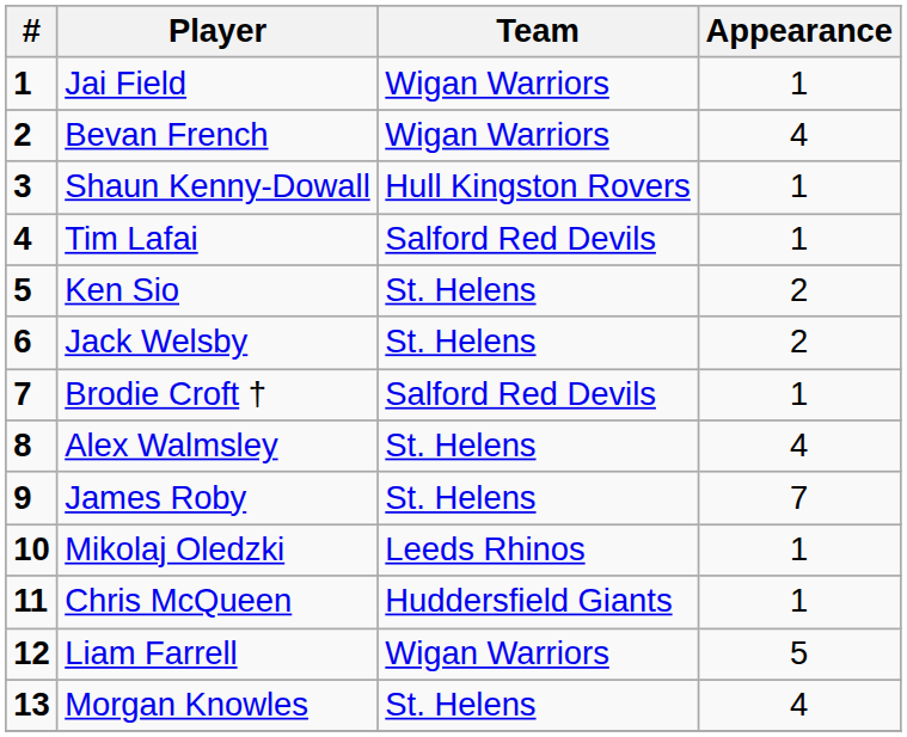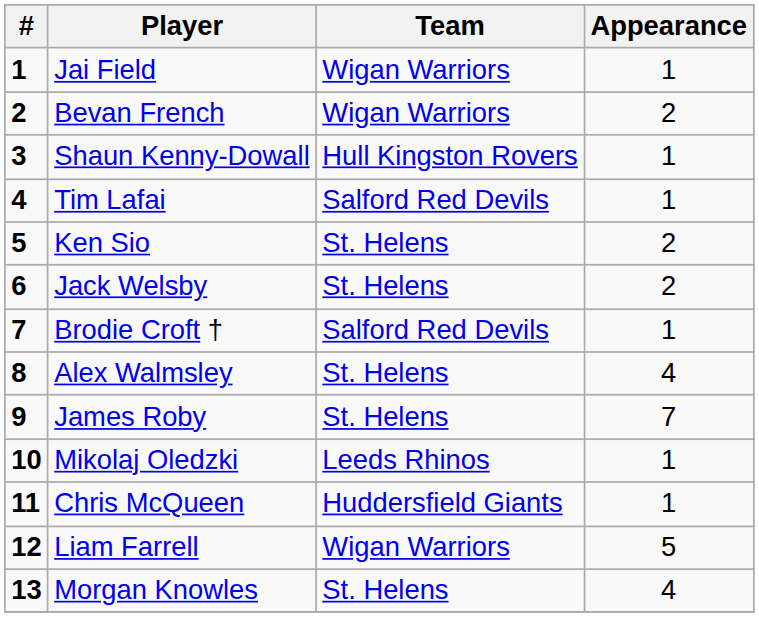 <table class="wikitable">
 <tr>
 <th>#</th>
 <th>Player</th>
 <th>Team</th>
 <th>Appearance</th>
 </tr>
 <tr>
 <td><strong>1</strong></td>
 <td> <a href='#'>Jai Field</a></td>
 <td> <a href='#'>Wigan Warriors</a></td>
 <td style="text-align:center;">1</td>
 </tr>
 <tr>
 <td><strong>2</strong></td>
 <td> <a href='#'>Bevan French</a></td>
 <td> <a href='#'>Wigan Warriors</a></td>
-<td style="text-align:center;">4</td>
+<td style="text-align:center;">2</td>
 </tr>
 <tr>
 <td><strong>3</strong></td>
 <td> <a href='#'>Shaun Kenny-Dowall</a></td>
 <td> <a href='#'>Hull Kingston Rovers</a></td>
 <td style="text-align:center;">1</td>
 </tr>
 <tr>
 <td><strong>4</strong></td>
 <td> <a href='#'>Tim Lafai</a></td>
 <td> <a href='#'>Salford Red Devils</a></td>
 <td style="text-align:center;">1</td>
 </tr>
 <tr>
 <td><strong>5</strong></td>
 <td> <a href='#'>Ken Sio</a></td>
 <td> <a href='#'>St. Helens</a></td>
 <td style="text-align:center;">2</td>
 </tr>
 <tr>
 <td><strong>6</strong></td>
 <td> <a href='#'>Jack Welsby</a></td>
 <td> <a href='#'>St. Helens</a></td>
 <td style="text-align:center;">2</td>
 </tr>
 <tr>
 <td><strong>7</strong></td>
 <td> <a href='#'>Brodie Croft</a> †</td>
 <td> <a href='#'>Salford Red Devils</a></td>
 <td style="text-align:center;">1</td>
 </tr>
 <tr>
 <td><strong>8</strong></td>
 <td> <a href='#'>Alex Walmsley</a></td>
 <td> <a href='#'>St. Helens</a></td>
 <td style="text-align:center;">4</td>
 </tr>
 <tr>
 <td><strong>9</strong></td>
 <td> <a href='#'>James Roby</a></td>
 <td> <a href='#'>St. Helens</a></td>
 <td style="text-align:center;">7</td>
 </tr>
 <tr>
 <td><strong>10</strong></td>
 <td> <a href='#'>Mikolaj Oledzki</a></td>
 <td> <a href='#'>Leeds Rhinos</a></td>
 <td style="text-align:center;">1</td>
 </tr>
 <tr>
 <td><strong>11</strong></td>
 <td> <a href='#'>Chris McQueen</a></td>
 <td>  <a href='#'>Huddersfield Giants</a></td>
 <td style="text-align:center;">1</td>
 </tr>
 <tr>
 <td><strong>12</strong></td>
 <td> <a href='#'>Liam Farrell</a></td>
 <td> <a href='#'>Wigan Warriors</a></td>
 <td style="text-align:center;">5</td>
 </tr>
 <tr>
 <td><strong>13</strong></td>
 <td> <a href='#'>Morgan Knowles</a></td>
 <td> <a href='#'>St. Helens</a></td>
 <td style="text-align:center;">4</td>
 </tr>
 <tr>
 </tr>
 </table>
